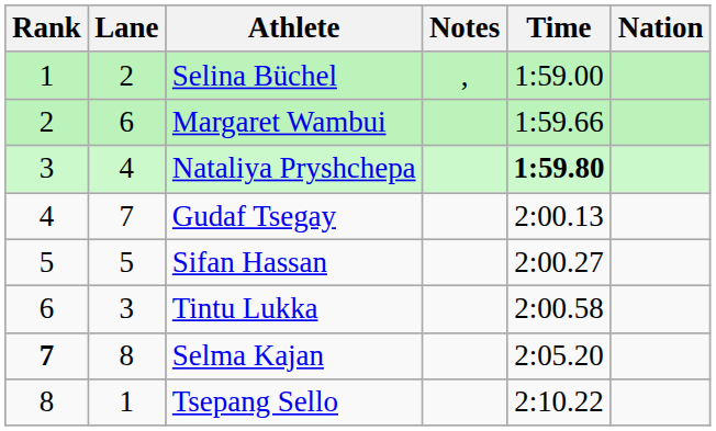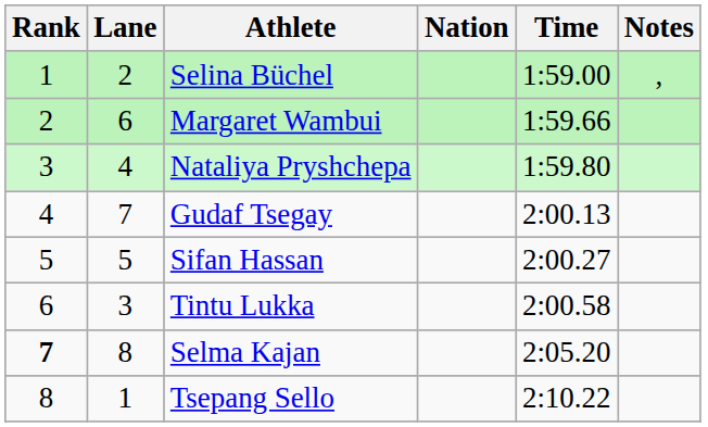 <table class="wikitable sortable" style="text-align:center">
 <tr>
 <th>Rank</th>
 <th>Lane</th>
 <th>Athlete</th>
+<th>Nation</th>
+<th>Time</th>
 <th>Notes</th>
-<th>Time</th>
-<th>Nation</th>
 </tr>
 <tr bgcolor=#bbf3bb>
 <td>1</td>
 <td>2</td>
 <td align=left><a href='#'>Selina Büchel</a></td>
+<td align=left></td>
+<td>1:59.00</td>
 <td>, </td>
-<td>1:59.00</td>
-<td align=left></td>
 </tr>
 <tr bgcolor=#bbf3bb>
 <td>2</td>
 <td>6</td>
 <td align=left><a href='#'>Margaret Wambui</a></td>
+<td align=left></td>
+<td>1:59.66</td>
 <td></td>
-<td>1:59.66</td>
-<td align=left></td>
 </tr>
 <tr bgcolor=#ccf9cc>
 <td>3</td>
 <td>4</td>
 <td align=left><a href='#'>Nataliya Pryshchepa</a></td>
+<td align=left></td>
+<td>1:59.80</td>
 <td></td>
-<td><strong>1:59.80</strong></td>
-<td align=left></td>
 </tr>
 <tr>
 <td>4</td>
 <td>7</td>
 <td align=left><a href='#'>Gudaf Tsegay</a></td>
+<td align=left></td>
+<td>2:00.13</td>
 <td></td>
-<td>2:00.13</td>
-<td align=left></td>
 </tr>
 <tr>
 <td>5</td>
 <td>5</td>
 <td align=left><a href='#'>Sifan Hassan</a></td>
+<td align=left></td>
+<td>2:00.27</td>
 <td></td>
-<td>2:00.27</td>
-<td align=left></td>
 </tr>
 <tr>
 <td>6</td>
 <td>3</td>
 <td align=left><a href='#'>Tintu Lukka</a></td>
+<td align=left></td>
+<td>2:00.58</td>
 <td></td>
-<td>2:00.58</td>
-<td align=left></td>
 </tr>
 <tr>
 <td><strong>7</strong></td>
 <td>8</td>
 <td align=left><a href='#'>Selma Kajan</a></td>
+<td align=left></td>
+<td>2:05.20</td>
 <td></td>
-<td>2:05.20</td>
-<td align=left></td>
 </tr>
 <tr>
 <td>8</td>
 <td>1</td>
 <td align=left><a href='#'>Tsepang Sello</a></td>
+<td align=left></td>
+<td>2:10.22</td>
 <td></td>
-<td>2:10.22</td>
-<td align=left></td>
 </tr>
 </table>
